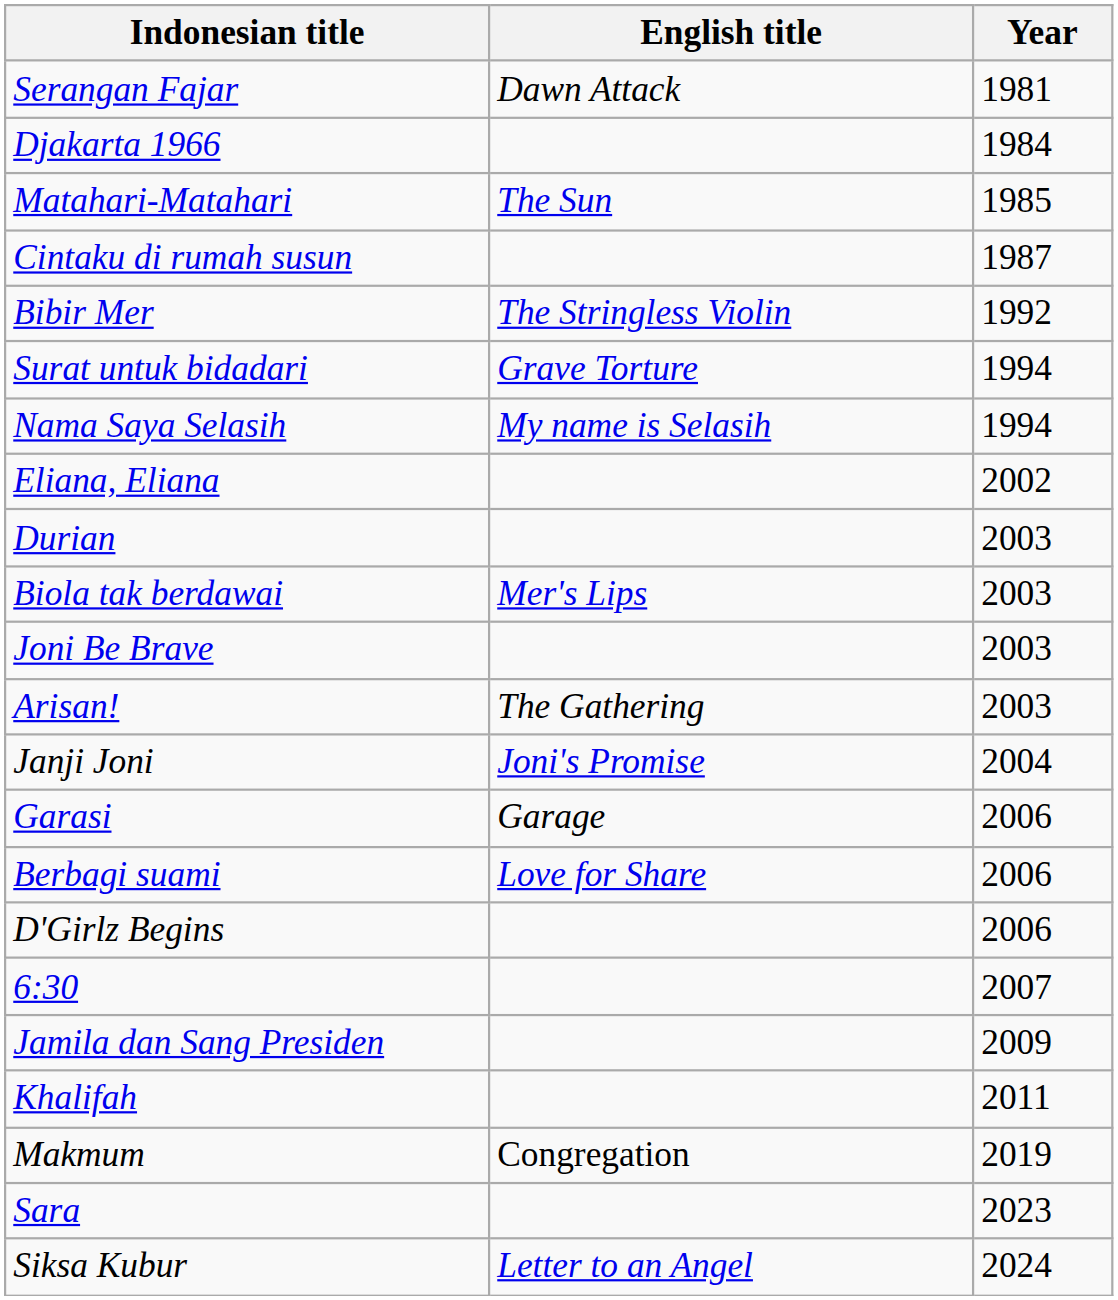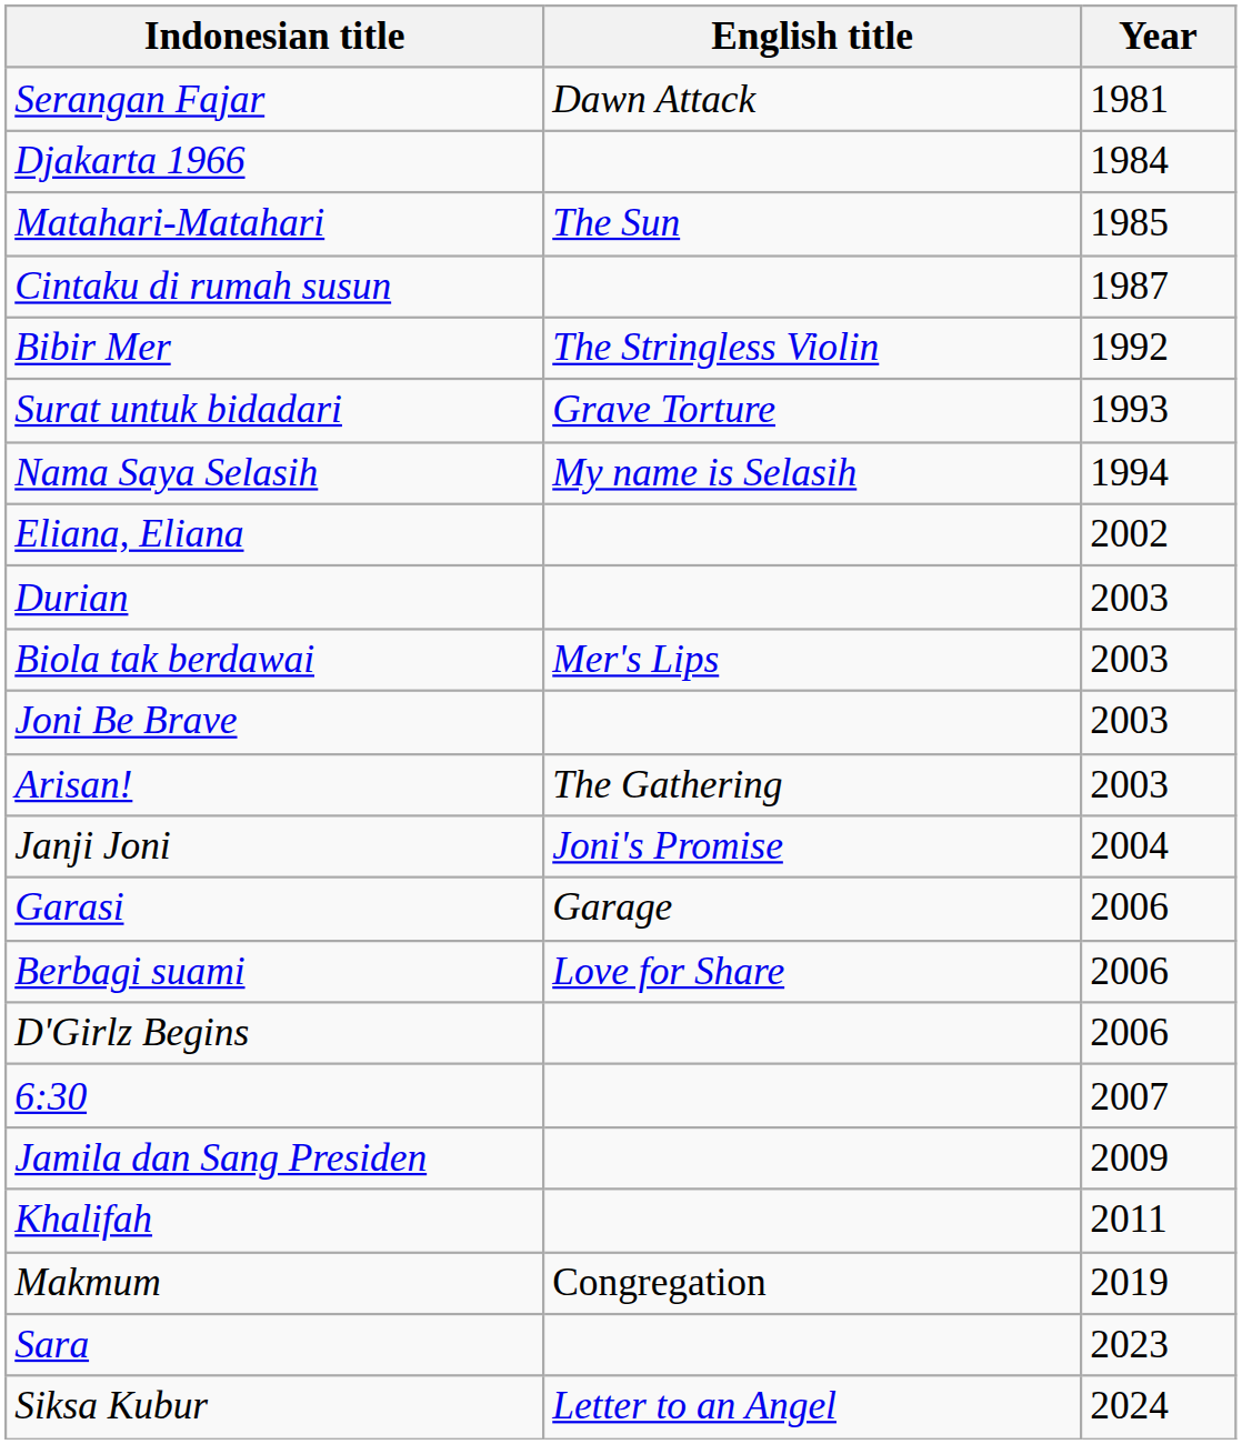 <table class="wikitable">
 <tr>
 <th width="35%">Indonesian title</th>
 <th width="35%">English title</th>
 <th width="10%">Year</th>
 </tr>
 <tr>
 <td><em><a href='#'>Serangan Fajar</a></em></td>
 <td><em>Dawn Attack</em></td>
 <td>1981</td>
 </tr>
 <tr>
 <td><em><a href='#'>Djakarta 1966</a></em></td>
 <td></td>
 <td>1984</td>
 </tr>
 <tr>
 <td><em><a href='#'>Matahari-Matahari</a></em></td>
 <td><em><a href='#'>The Sun</a></em></td>
 <td>1985</td>
 </tr>
 <tr>
 <td><em><a href='#'>Cintaku di rumah susun</a></em></td>
 <td></td>
 <td>1987</td>
 </tr>
 <tr>
 <td><em><a href='#'>Bibir Mer</a></em></td>
 <td><em><a href='#'>The Stringless Violin</a></em></td>
 <td>1992</td>
 </tr>
 <tr>
 <td><em><a href='#'>Surat untuk bidadari</a></em></td>
 <td><em><a href='#'>Grave Torture</a></em></td>
-<td>1994</td>
+<td>1993</td>
 </tr>
 <tr>
 <td><em><a href='#'>Nama Saya Selasih</a></em></td>
 <td><em><a href='#'>My name is Selasih</a></em></td>
 <td>1994</td>
 </tr>
 <tr>
 <td><em><a href='#'>Eliana, Eliana</a></em></td>
 <td></td>
 <td>2002</td>
 </tr>
 <tr>
 <td><em><a href='#'>Durian</a></em></td>
 <td></td>
 <td>2003</td>
 </tr>
 <tr>
 <td><em><a href='#'>Biola tak berdawai</a></em></td>
 <td><em><a href='#'>Mer's Lips</a></em></td>
 <td>2003</td>
 </tr>
 <tr>
 <td><em><a href='#'>Joni Be Brave</a></em></td>
 <td></td>
 <td>2003</td>
 </tr>
 <tr>
 <td><em><a href='#'>Arisan!</a></em></td>
 <td><em>The Gathering</em></td>
 <td>2003</td>
 </tr>
 <tr>
 <td><em>Janji Joni</em></td>
 <td><em><a href='#'>Joni's Promise</a></em></td>
 <td>2004</td>
 </tr>
 <tr>
 <td><em><a href='#'>Garasi</a></em></td>
 <td><em>Garage</em></td>
 <td>2006</td>
 </tr>
 <tr>
 <td><em><a href='#'>Berbagi suami</a></em></td>
 <td><em><a href='#'>Love for Share</a></em></td>
 <td>2006</td>
 </tr>
 <tr>
 <td><em>D'Girlz Begins</em></td>
 <td></td>
 <td>2006</td>
 </tr>
 <tr>
 <td><em><a href='#'>6:30</a></em></td>
 <td></td>
 <td>2007</td>
 </tr>
 <tr>
 <td><em><a href='#'>Jamila dan Sang Presiden</a></em></td>
 <td></td>
 <td>2009</td>
 </tr>
 <tr>
 <td><em><a href='#'>Khalifah</a></em></td>
 <td></td>
 <td>2011</td>
 </tr>
 <tr>
 <td><em>Makmum</em></td>
 <td>Congregation</td>
 <td>2019</td>
 </tr>
 <tr>
 <td><em><a href='#'>Sara</a></em></td>
 <td></td>
 <td>2023</td>
 </tr>
 <tr>
 <td><em>Siksa Kubur</em></td>
 <td><em><a href='#'>Letter to an Angel</a></em></td>
 <td>2024</td>
 </tr>
 </table>
